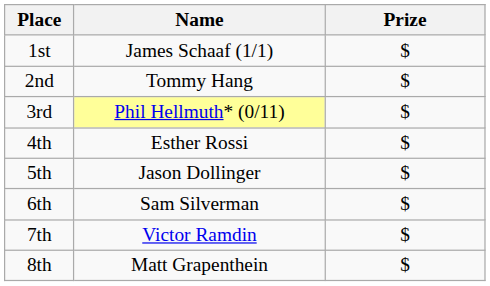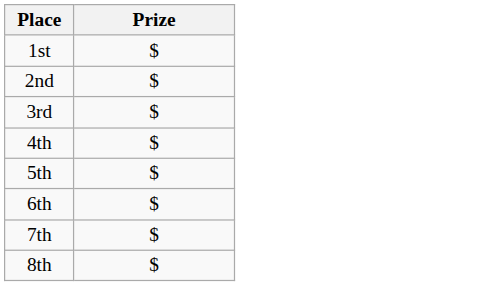 <table class="wikitable">
 <tr>
 <th width="50">Place</th>
-<th width="200">Name</th>
 <th width="125">Prize</th>
 </tr>
 <tr>
 <td align = "center">1st</td>
-<td align = "center">James Schaaf (1/1)</td>
 <td align = "center">$</td>
 </tr>
 <tr>
 <td align = "center">2nd</td>
-<td align = "center">Tommy Hang</td>
 <td align = "center">$</td>
 </tr>
 <tr>
 <td align = "center">3rd</td>
-<td align="center" bgcolor="#FFFF99"><a href='#'>Phil Hellmuth</a>* (0/11)</td>
 <td align = "center">$</td>
 </tr>
 <tr>
 <td align = "center">4th</td>
-<td align = "center">Esther Rossi</td>
 <td align = "center">$</td>
 </tr>
 <tr>
 <td align = "center">5th</td>
-<td align = "center">Jason Dollinger</td>
 <td align = "center">$</td>
 </tr>
 <tr>
 <td align = "center">6th</td>
-<td align = "center">Sam Silverman</td>
 <td align = "center">$</td>
 </tr>
 <tr>
 <td align = "center">7th</td>
-<td align = "center"><a href='#'>Victor Ramdin</a></td>
 <td align = "center">$</td>
 </tr>
 <tr>
 <td align = "center">8th</td>
-<td align = "center">Matt Grapenthein</td>
 <td align = "center">$</td>
 </tr>
 </table>
